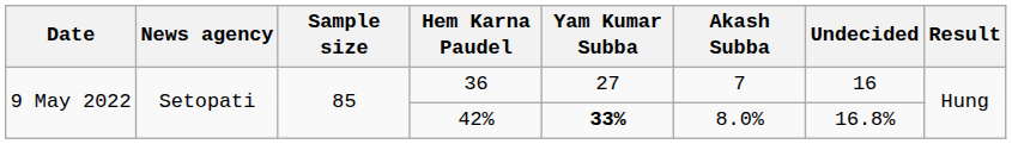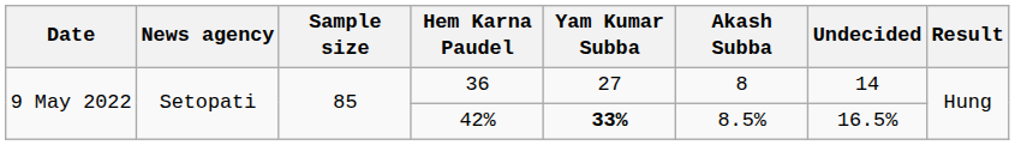 <table class="wikitable sortable" style="text-align:center;font-size:95%;line-height:16px">
 <tr>
 <th>Date</th>
 <th>News agency</th>
 <th style="width:75px;">Sample size</th>
 <th style="width:75px;">Hem Karna Paudel</th>
 <th style="width:75px;">Yam Kumar Subba</th>
 <th style="width:75px;">Akash Subba</th>
 <th>Undecided</th>
 <th>Result</th>
 </tr>
 <tr>
 <td rowspan="2">9 May 2022</td>
 <td rowspan="2">Setopati</td>
 <td rowspan="2">85</td>
 <td>36</td>
 <td>27</td>
-<td>7</td>
-<td>16</td>
+<td>8</td>
+<td>14</td>
 <td rowspan="2">Hung</td>
 </tr>
 <tr>
 <td>42%</td>
 <td><strong>33%</strong></td>
-<td>8.0%</td>
-<td>16.8%</td>
+<td>8.5%</td>
+<td>16.5%</td>
 </tr>
 </table>
